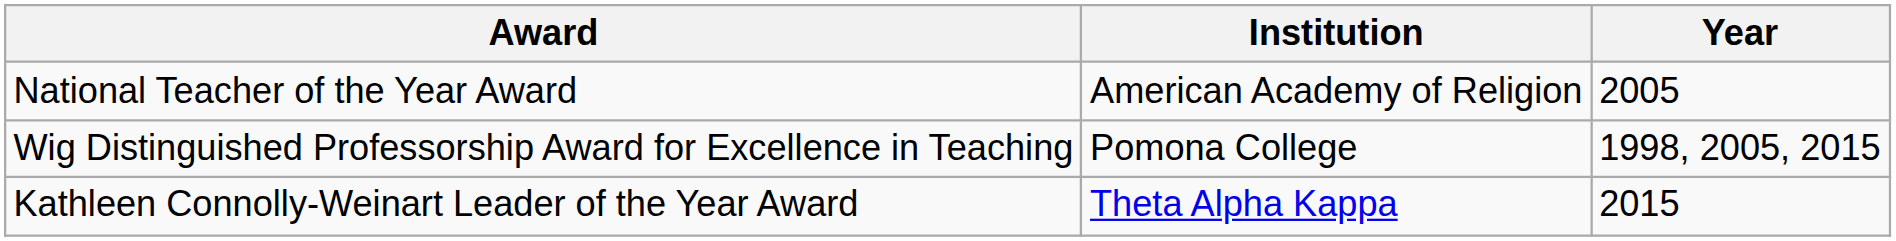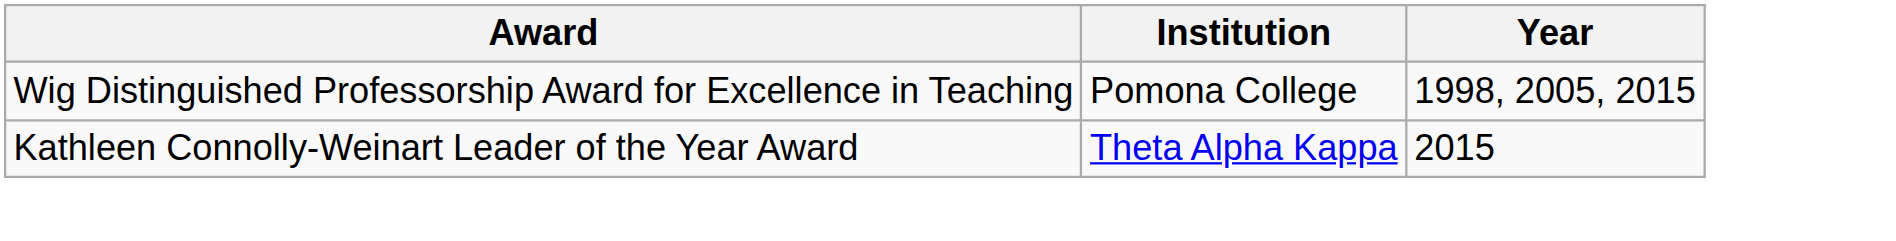 <table class="wikitable">
 <tr>
 <th>Award</th>
 <th>Institution</th>
 <th>Year</th>
-</tr>
-<tr>
-<td>National Teacher of the Year Award</td>
-<td>American Academy of Religion</td>
-<td>2005</td>
 </tr>
 <tr>
 <td>Wig Distinguished Professorship Award for Excellence in Teaching</td>
 <td>Pomona College</td>
 <td>1998, 2005, 2015</td>
 </tr>
 <tr>
 <td>Kathleen Connolly-Weinart Leader of the Year Award</td>
 <td><a href='#'>Theta Alpha Kappa</a></td>
 <td>2015</td>
 </tr>
 </table>
